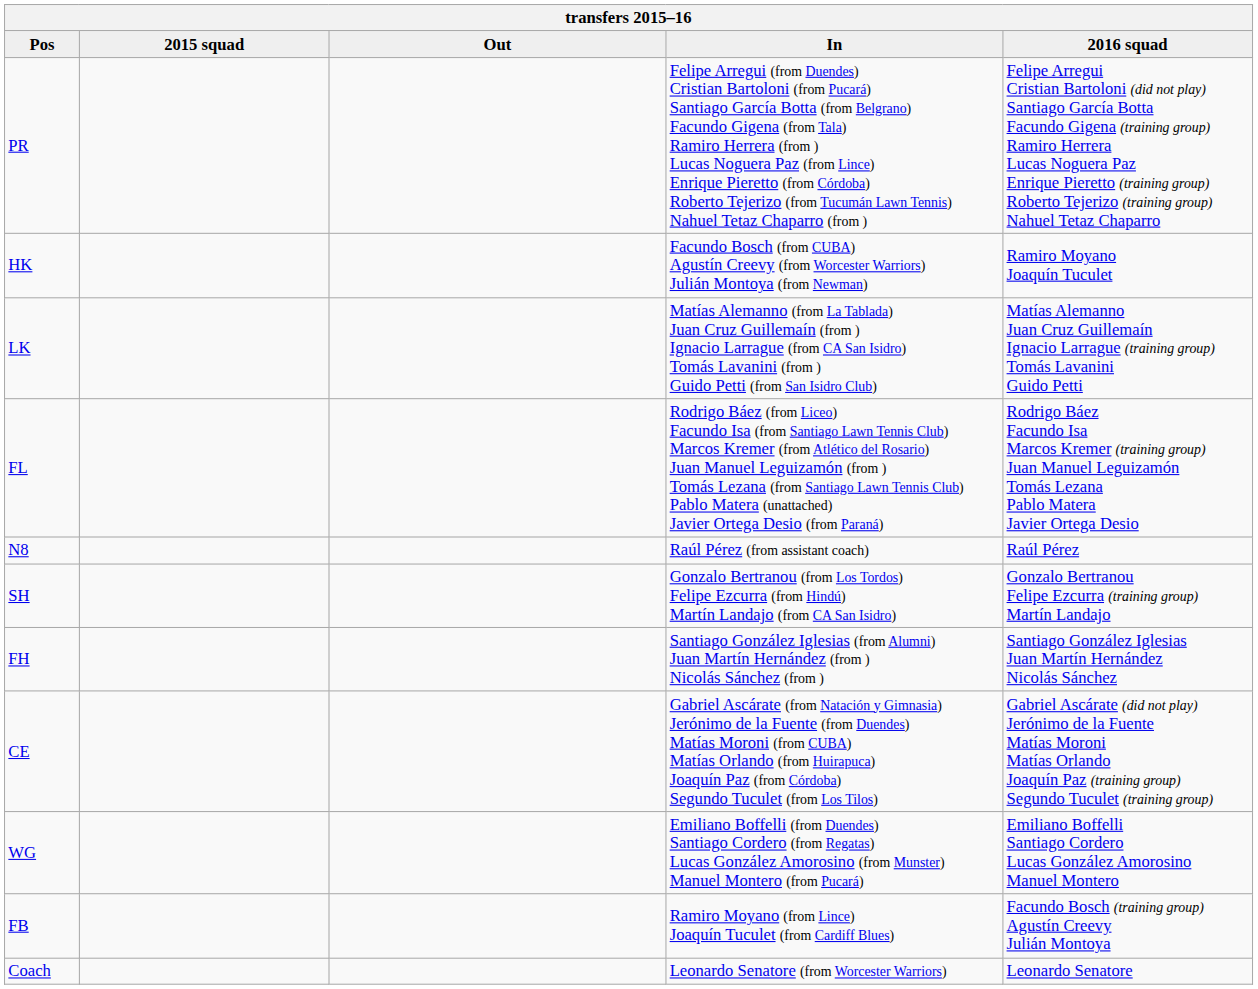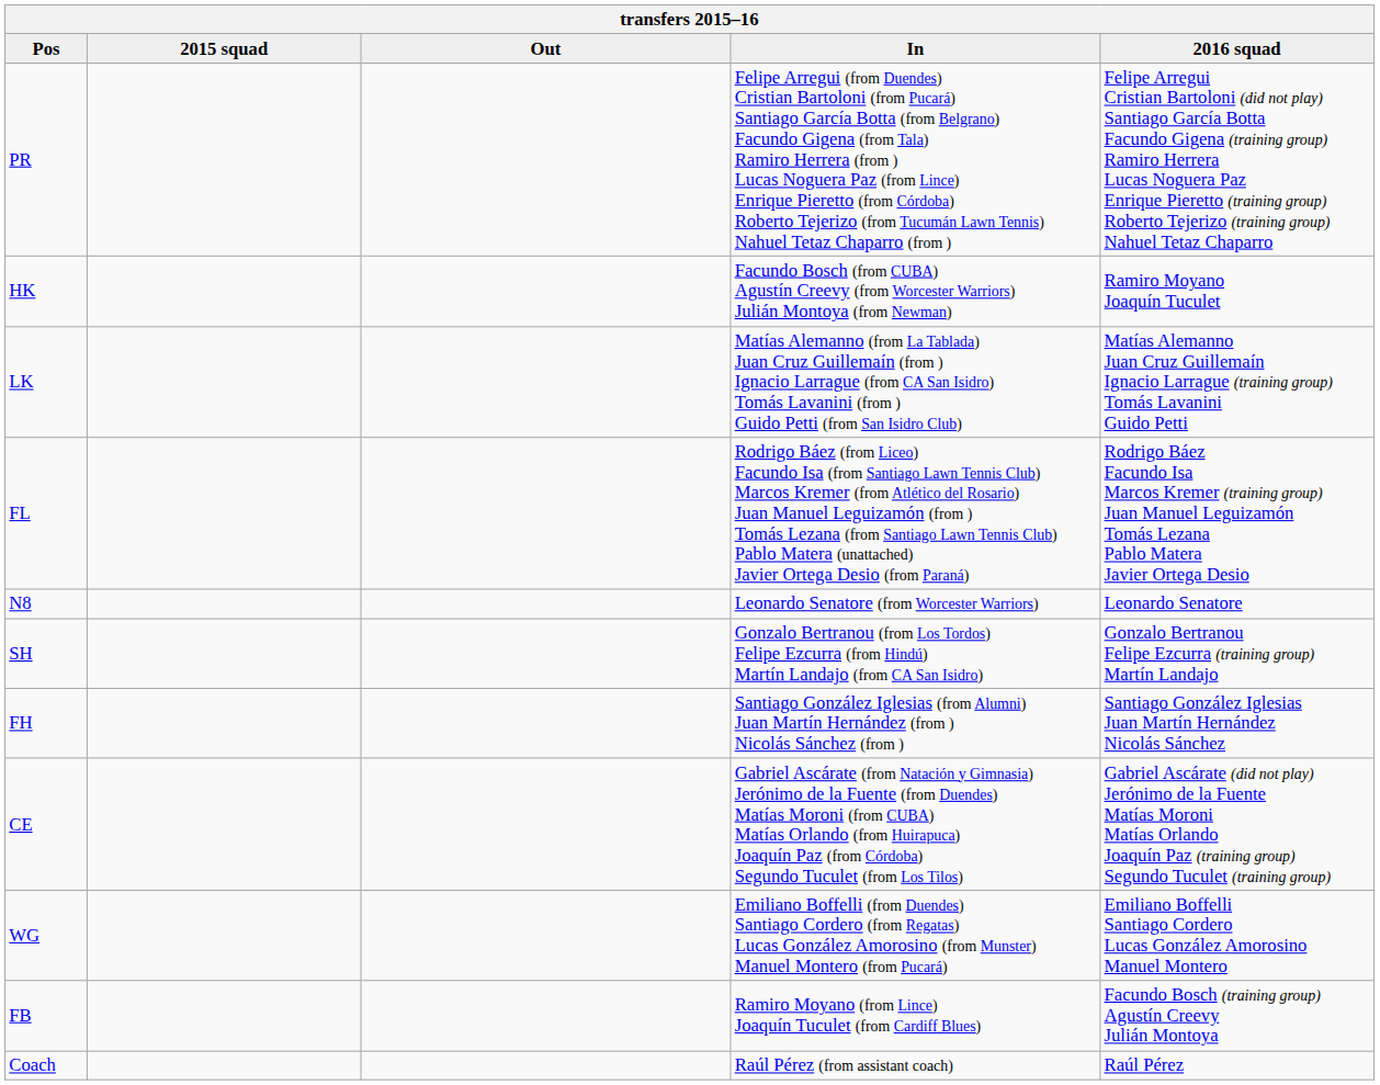 <table class="wikitable" style="text-align: left; width:95%">
 <tr>
 <th colspan="100%" style="text-align:center;"><strong> transfers 2015–16</strong></th>
 </tr>
 <tr>
 <th style="background:#efefef; width:6%;">Pos</th>
 <th style="background:#efefef; width:20%;">2015 squad</th>
 <th style="background:#efefef; width:27%;">Out</th>
 <th style="background:#efefef; width:27%;">In</th>
 <th style="background:#efefef; width:20%;">2016 squad</th>
 </tr>
 <tr>
 <td><a href='#'>PR</a></td>
 <td> </td>
 <td> </td>
 <td>  <a href='#'>Felipe Arregui</a> <small>(from <a href='#'>Duendes</a>)</small><br> <a href='#'>Cristian Bartoloni</a> <small>(from <a href='#'>Pucará</a>)</small><br> <a href='#'>Santiago García Botta</a> <small>(from <a href='#'>Belgrano</a>)</small><br> <a href='#'>Facundo Gigena</a> <small>(from <a href='#'>Tala</a>)</small><br> <a href='#'>Ramiro Herrera</a> <small>(from )</small><br> <a href='#'>Lucas Noguera Paz</a> <small>(from <a href='#'>Lince</a>)</small><br> <a href='#'>Enrique Pieretto</a> <small>(from <a href='#'>Córdoba</a>)</small><br> <a href='#'>Roberto Tejerizo</a> <small>(from <a href='#'>Tucumán Lawn Tennis</a>)</small><br> <a href='#'>Nahuel Tetaz Chaparro</a> <small>(from )</small></td>
 <td> <a href='#'>Felipe Arregui</a><br><a href='#'>Cristian Bartoloni</a> <small><em>(did not play)</em></small><br><a href='#'>Santiago García Botta</a><br><a href='#'>Facundo Gigena</a> <small><em>(training group)</em></small><br><a href='#'>Ramiro Herrera</a><br><a href='#'>Lucas Noguera Paz</a><br><a href='#'>Enrique Pieretto</a> <small><em>(training group)</em></small><br><a href='#'>Roberto Tejerizo</a> <small><em>(training group)</em></small><br><a href='#'>Nahuel Tetaz Chaparro</a></td>
 </tr>
 <tr>
 <td><a href='#'>HK</a></td>
 <td> </td>
 <td> </td>
 <td>  <a href='#'>Facundo Bosch</a> <small>(from <a href='#'>CUBA</a>)</small><br> <a href='#'>Agustín Creevy</a> <small>(from  <a href='#'>Worcester Warriors</a>)</small><br> <a href='#'>Julián Montoya</a> <small>(from <a href='#'>Newman</a>)</small></td>
 <td> <a href='#'>Ramiro Moyano</a><br><a href='#'>Joaquín Tuculet</a></td>
 </tr>
 <tr>
 <td><a href='#'>LK</a></td>
 <td> </td>
 <td> </td>
 <td>  <a href='#'>Matías Alemanno</a> <small>(from <a href='#'>La Tablada</a>)</small><br> <a href='#'>Juan Cruz Guillemaín</a> <small>(from )</small><br> <a href='#'>Ignacio Larrague</a> <small>(from <a href='#'>CA San Isidro</a>)</small><br> <a href='#'>Tomás Lavanini</a> <small>(from )</small><br> <a href='#'>Guido Petti</a> <small>(from <a href='#'>San Isidro Club</a>)</small></td>
 <td> <a href='#'>Matías Alemanno</a><br><a href='#'>Juan Cruz Guillemaín</a><br><a href='#'>Ignacio Larrague</a> <small><em>(training group)</em></small><br><a href='#'>Tomás Lavanini</a><br><a href='#'>Guido Petti</a></td>
 </tr>
 <tr>
 <td><a href='#'>FL</a></td>
 <td> </td>
 <td> </td>
 <td>  <a href='#'>Rodrigo Báez</a> <small>(from <a href='#'>Liceo</a>)</small><br> <a href='#'>Facundo Isa</a> <small>(from <a href='#'>Santiago Lawn Tennis Club</a>)</small><br> <a href='#'>Marcos Kremer</a> <small>(from <a href='#'>Atlético del Rosario</a>)</small><br> <a href='#'>Juan Manuel Leguizamón</a> <small>(from )</small><br> <a href='#'>Tomás Lezana</a> <small>(from <a href='#'>Santiago Lawn Tennis Club</a>)</small><br> <a href='#'>Pablo Matera</a> <small>(unattached)</small><br> <a href='#'>Javier Ortega Desio</a> <small>(from <a href='#'>Paraná</a>)</small></td>
 <td> <a href='#'>Rodrigo Báez</a><br><a href='#'>Facundo Isa</a><br><a href='#'>Marcos Kremer</a> <small><em>(training group)</em></small><br><a href='#'>Juan Manuel Leguizamón</a><br><a href='#'>Tomás Lezana</a><br><a href='#'>Pablo Matera</a><br><a href='#'>Javier Ortega Desio</a></td>
 </tr>
 <tr>
 <td><a href='#'>N8</a></td>
 <td> </td>
 <td> </td>
-<td>  <a href='#'>Raúl Pérez</a> <small>(from  assistant coach)</small></td>
-<td> <a href='#'>Raúl Pérez</a></td>
+<td>  <a href='#'>Leonardo Senatore</a> <small>(from  <a href='#'>Worcester Warriors</a>)</small></td>
+<td> <a href='#'>Leonardo Senatore</a></td>
 </tr>
 <tr>
 <td><a href='#'>SH</a></td>
 <td> </td>
 <td> </td>
 <td>  <a href='#'>Gonzalo Bertranou</a> <small>(from <a href='#'>Los Tordos</a>)</small><br> <a href='#'>Felipe Ezcurra</a> <small>(from <a href='#'>Hindú</a>)</small><br> <a href='#'>Martín Landajo</a> <small>(from <a href='#'>CA San Isidro</a>)</small></td>
 <td> <a href='#'>Gonzalo Bertranou</a><br><a href='#'>Felipe Ezcurra</a> <small><em>(training group)</em></small><br><a href='#'>Martín Landajo</a></td>
 </tr>
 <tr>
 <td><a href='#'>FH</a></td>
 <td> </td>
 <td> </td>
 <td>  <a href='#'>Santiago González Iglesias</a> <small>(from <a href='#'>Alumni</a>)</small><br> <a href='#'>Juan Martín Hernández</a> <small>(from )</small><br> <a href='#'>Nicolás Sánchez</a> <small>(from )</small></td>
 <td> <a href='#'>Santiago González Iglesias</a><br><a href='#'>Juan Martín Hernández</a><br><a href='#'>Nicolás Sánchez</a></td>
 </tr>
 <tr>
 <td><a href='#'>CE</a></td>
 <td> </td>
 <td> </td>
 <td>  <a href='#'>Gabriel Ascárate</a> <small>(from <a href='#'>Natación y Gimnasia</a>)</small><br> <a href='#'>Jerónimo de la Fuente</a> <small>(from <a href='#'>Duendes</a>)</small><br> <a href='#'>Matías Moroni</a> <small>(from <a href='#'>CUBA</a>)</small><br> <a href='#'>Matías Orlando</a> <small>(from <a href='#'>Huirapuca</a>)</small><br> <a href='#'>Joaquín Paz</a> <small>(from <a href='#'>Córdoba</a>)</small><br> <a href='#'>Segundo Tuculet</a> <small>(from <a href='#'>Los Tilos</a>)</small></td>
 <td> <a href='#'>Gabriel Ascárate</a> <small><em>(did not play)</em></small><br><a href='#'>Jerónimo de la Fuente</a><br><a href='#'>Matías Moroni</a><br><a href='#'>Matías Orlando</a><br><a href='#'>Joaquín Paz</a> <small><em>(training group)</em></small><br><a href='#'>Segundo Tuculet</a> <small><em>(training group)</em></small></td>
 </tr>
 <tr>
 <td><a href='#'>WG</a></td>
 <td> </td>
 <td> </td>
 <td>  <a href='#'>Emiliano Boffelli</a> <small>(from <a href='#'>Duendes</a>)</small><br> <a href='#'>Santiago Cordero</a> <small>(from <a href='#'>Regatas</a>)</small><br> <a href='#'>Lucas González Amorosino</a> <small>(from  <a href='#'>Munster</a>)</small><br> <a href='#'>Manuel Montero</a> <small>(from <a href='#'>Pucará</a>)</small></td>
 <td> <a href='#'>Emiliano Boffelli</a><br><a href='#'>Santiago Cordero</a><br><a href='#'>Lucas González Amorosino</a><br><a href='#'>Manuel Montero</a></td>
 </tr>
 <tr>
 <td><a href='#'>FB</a></td>
 <td> </td>
 <td> </td>
 <td>  <a href='#'>Ramiro Moyano</a> <small>(from <a href='#'>Lince</a>)</small><br> <a href='#'>Joaquín Tuculet</a> <small>(from  <a href='#'>Cardiff Blues</a>)</small></td>
 <td> <a href='#'>Facundo Bosch</a> <small><em>(training group)</em></small><br><a href='#'>Agustín Creevy</a><br><a href='#'>Julián Montoya</a></td>
 </tr>
 <tr>
 <td><a href='#'>Coach</a></td>
 <td> </td>
 <td> </td>
-<td>  <a href='#'>Leonardo Senatore</a> <small>(from  <a href='#'>Worcester Warriors</a>)</small></td>
-<td> <a href='#'>Leonardo Senatore</a></td>
+<td>  <a href='#'>Raúl Pérez</a> <small>(from  assistant coach)</small></td>
+<td> <a href='#'>Raúl Pérez</a></td>
 </tr>
 </table>
